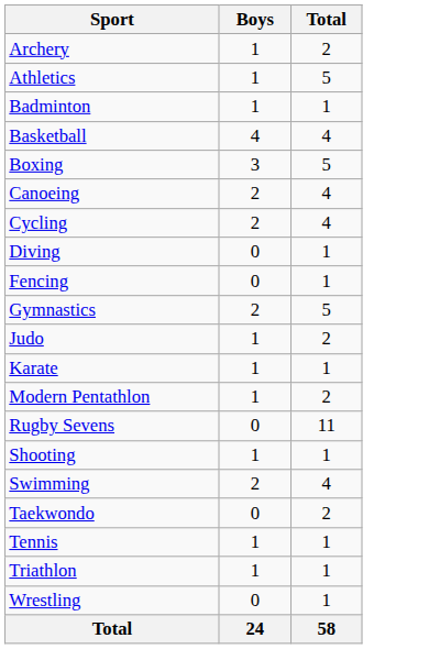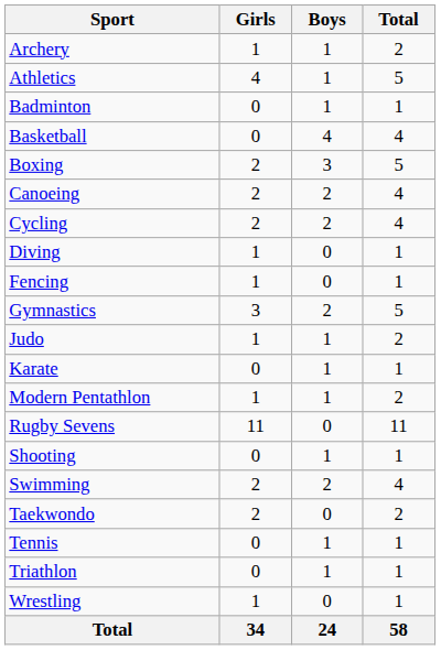 <table class="wikitable sortable" style="text-align:center;">
 <tr>
 <th width=180>Sport</th>
+<th width=55>Girls</th>
 <th width=55>Boys</th>
 <th width=55>Total</th>
 </tr>
 <tr>
 <td align=left><a href='#'>Archery</a></td>
 <td>1</td>
+<td>1</td>
 <td>2</td>
 </tr>
 <tr>
 <td align=left><a href='#'>Athletics</a></td>
+<td>4</td>
 <td>1</td>
 <td>5</td>
 </tr>
 <tr>
 <td align=left><a href='#'>Badminton</a></td>
+<td>0</td>
 <td>1</td>
 <td>1</td>
 </tr>
 <tr>
 <td align=left><a href='#'>Basketball</a></td>
+<td>0</td>
 <td>4</td>
 <td>4</td>
 </tr>
 <tr>
 <td align=left><a href='#'>Boxing</a></td>
+<td>2</td>
 <td>3</td>
 <td>5</td>
 </tr>
 <tr>
 <td align=left><a href='#'>Canoeing</a></td>
 <td>2</td>
+<td>2</td>
 <td>4</td>
 </tr>
 <tr>
 <td align=left><a href='#'>Cycling</a></td>
 <td>2</td>
+<td>2</td>
 <td>4</td>
 </tr>
 <tr>
 <td align=left><a href='#'>Diving</a></td>
+<td>1</td>
 <td>0</td>
 <td>1</td>
 </tr>
 <tr>
 <td align=left><a href='#'>Fencing</a></td>
+<td>1</td>
 <td>0</td>
 <td>1</td>
 </tr>
 <tr>
 <td align=left><a href='#'>Gymnastics</a></td>
+<td>3</td>
 <td>2</td>
 <td>5</td>
 </tr>
 <tr>
 <td align=left><a href='#'>Judo</a></td>
 <td>1</td>
+<td>1</td>
 <td>2</td>
 </tr>
 <tr>
 <td align=left><a href='#'>Karate</a></td>
+<td>0</td>
 <td>1</td>
 <td>1</td>
 </tr>
 <tr>
 <td align=left><a href='#'>Modern Pentathlon</a></td>
 <td>1</td>
+<td>1</td>
 <td>2</td>
 </tr>
 <tr>
 <td align=left><a href='#'>Rugby Sevens</a></td>
+<td>11</td>
 <td>0</td>
 <td>11</td>
 </tr>
 <tr>
 <td align=left><a href='#'>Shooting</a></td>
+<td>0</td>
 <td>1</td>
 <td>1</td>
 </tr>
 <tr>
 <td align=left><a href='#'>Swimming</a></td>
 <td>2</td>
+<td>2</td>
 <td>4</td>
 </tr>
 <tr>
 <td align=left><a href='#'>Taekwondo</a></td>
+<td>2</td>
 <td>0</td>
 <td>2</td>
 </tr>
 <tr>
 <td align=left><a href='#'>Tennis</a></td>
+<td>0</td>
 <td>1</td>
 <td>1</td>
 </tr>
 <tr>
 <td align=left><a href='#'>Triathlon</a></td>
+<td>0</td>
 <td>1</td>
 <td>1</td>
 </tr>
 <tr>
 <td align=left><a href='#'>Wrestling</a></td>
+<td>1</td>
 <td>0</td>
 <td>1</td>
 </tr>
 <tr class="sortbottom">
 <th>Total</th>
+<th>34</th>
 <th>24</th>
 <th>58</th>
 </tr>
 </table>
